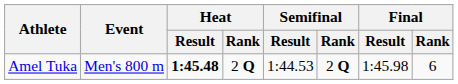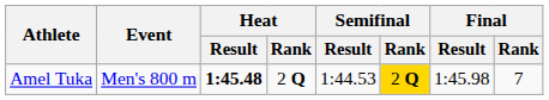 <table class="wikitable" style="font-size:90%">
 <tr>
 <th rowspan="2">Athlete</th>
 <th rowspan="2">Event</th>
 <th colspan="2">Heat</th>
 <th colspan="2">Semifinal</th>
 <th colspan="2">Final</th>
 </tr>
 <tr style="font-size:95%">
 <th>Result</th>
 <th>Rank</th>
 <th>Result</th>
 <th>Rank</th>
 <th>Result</th>
 <th>Rank</th>
 </tr>
 <tr align=center>
 <td align=left><a href='#'>Amel Tuka</a></td>
 <td align=left><a href='#'>Men's 800 m</a></td>
 <td><strong>1:45.48</strong></td>
 <td>2 <strong>Q</strong></td>
 <td>1:44.53</td>
-<td>2 <strong>Q</strong></td>
+<td style="background: gold;">2 <strong>Q</strong></td>
 <td>1:45.98</td>
-<td>6</td>
+<td>7</td>
 </tr>
 </table>
